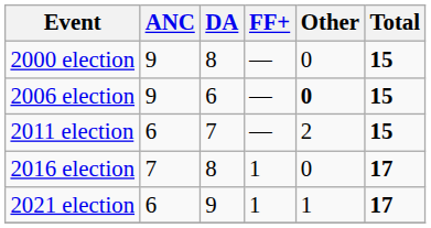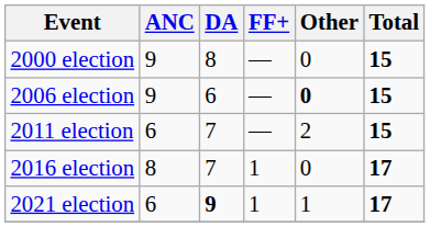 <table class="wikitable">
 <tr>
 <th>Event</th>
 <th><a href='#'>ANC</a></th>
 <th><a href='#'>DA</a></th>
 <th><a href='#'>FF+</a></th>
 <th>Other</th>
 <th>Total</th>
 </tr>
 <tr>
 <td><a href='#'>2000 election</a></td>
 <td>9</td>
 <td>8</td>
 <td>—</td>
 <td>0</td>
 <td><strong>15</strong></td>
 </tr>
 <tr>
 <td><a href='#'>2006 election</a></td>
 <td>9</td>
 <td>6</td>
 <td>—</td>
 <td><strong>0</strong></td>
 <td><strong>15</strong></td>
 </tr>
 <tr>
 <td><a href='#'>2011 election</a></td>
 <td>6</td>
 <td>7</td>
 <td>—</td>
 <td>2</td>
 <td><strong>15</strong></td>
 </tr>
 <tr>
 <td><a href='#'>2016 election</a></td>
+<td>8</td>
 <td>7</td>
-<td>8</td>
 <td>1</td>
 <td>0</td>
 <td><strong>17</strong></td>
 </tr>
 <tr>
 <td><a href='#'>2021 election</a></td>
 <td>6</td>
-<td>9</td>
+<td><strong>9</strong></td>
 <td>1</td>
 <td>1</td>
 <td><strong>17</strong></td>
 </tr>
 <tr>
 </tr>
 </table>
